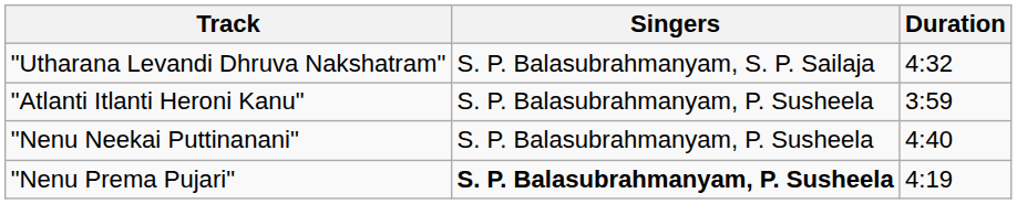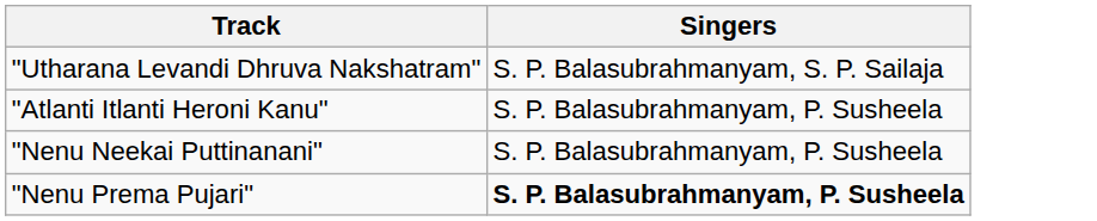 <table class="wikitable">
 <tr>
 <th>Track</th>
 <th>Singers</th>
-<th>Duration</th>
 </tr>
 <tr>
 <td>"Utharana Levandi Dhruva Nakshatram"</td>
 <td>S. P. Balasubrahmanyam, S. P. Sailaja</td>
-<td>4:32</td>
 </tr>
 <tr>
 <td>"Atlanti Itlanti Heroni Kanu"</td>
 <td>S. P. Balasubrahmanyam, P. Susheela</td>
-<td>3:59</td>
 </tr>
 <tr>
 <td>"Nenu Neekai Puttinanani"</td>
 <td>S. P. Balasubrahmanyam, P. Susheela</td>
-<td>4:40</td>
 </tr>
 <tr>
 <td>"Nenu Prema Pujari"</td>
 <td><strong>S. P. Balasubrahmanyam, P. Susheela</strong></td>
-<td>4:19</td>
 </tr>
 </table>
